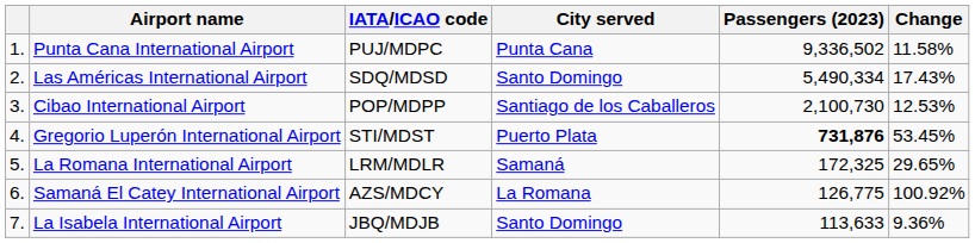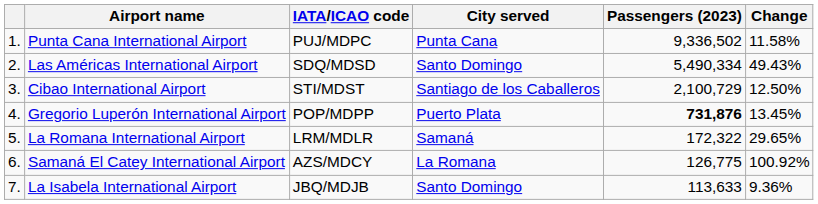 <table class="wikitable sortable">
 <tr>
 <th></th>
 <th>Airport name</th>
 <th><a href='#'>IATA</a>/<a href='#'>ICAO</a> code</th>
 <th>City served</th>
 <th>Passengers (2023)</th>
 <th>Change</th>
 </tr>
 <tr>
 <td>1.</td>
 <td><a href='#'>Punta Cana International Airport</a></td>
 <td>PUJ/MDPC</td>
 <td><a href='#'>Punta Cana</a></td>
 <td align="right">9,336,502</td>
 <td> 11.58%</td>
 </tr>
 <tr>
 <td>2.</td>
 <td><a href='#'>Las Américas International Airport</a></td>
 <td>SDQ/MDSD</td>
 <td><a href='#'>Santo Domingo</a></td>
 <td align="right">5,490,334</td>
-<td> 17.43%</td>
+<td> 49.43%</td>
 </tr>
 <tr>
 <td>3.</td>
 <td><a href='#'>Cibao International Airport</a></td>
-<td>POP/MDPP</td>
+<td>STI/MDST</td>
 <td><a href='#'>Santiago de los Caballeros</a></td>
-<td align="right">2,100,730</td>
-<td> 12.53%</td>
+<td align="right">2,100,729</td>
+<td> 12.50%</td>
 </tr>
 <tr>
 <td>4.</td>
 <td><a href='#'>Gregorio Luperón International Airport</a></td>
-<td>STI/MDST</td>
+<td>POP/MDPP</td>
 <td><a href='#'>Puerto Plata</a></td>
 <td align="right"><strong>731,876</strong></td>
-<td> 53.45%</td>
+<td> 13.45%</td>
 </tr>
 <tr>
 <td>5.</td>
 <td><a href='#'>La Romana International Airport</a></td>
 <td>LRM/MDLR</td>
 <td><a href='#'>Samaná</a></td>
-<td align="right">172,325</td>
+<td align="right">172,322</td>
 <td> 29.65%</td>
 </tr>
 <tr>
 <td>6.</td>
 <td><a href='#'>Samaná El Catey International Airport</a></td>
 <td>AZS/MDCY</td>
 <td><a href='#'>La Romana</a></td>
 <td align="right">126,775</td>
 <td> 100.92%</td>
 </tr>
 <tr>
 <td>7.</td>
 <td><a href='#'>La Isabela International Airport</a></td>
 <td>JBQ/MDJB</td>
 <td><a href='#'>Santo Domingo</a></td>
 <td align="right">113,633</td>
 <td> 9.36%</td>
 </tr>
 </table>
